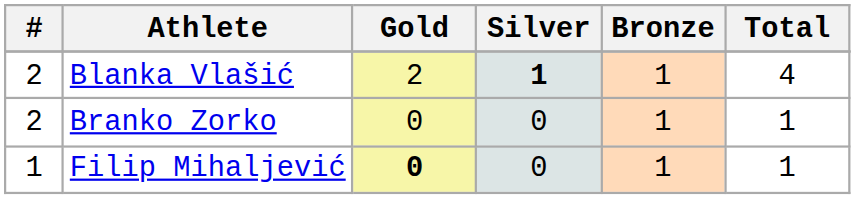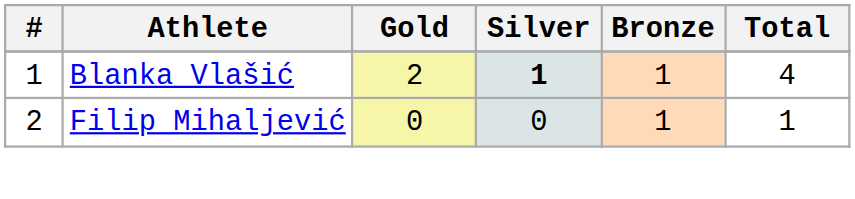 <table class=wikitable style="border:1px solid #AAAAAA">
 <tr bgcolor="#EFEFEF">
 <th width=20>#</th>
 <th>Athlete</th>
 <th width=50>Gold</th>
 <th width=50>Silver</th>
 <th width=50>Bronze</th>
 <th width=50>Total</th>
 </tr>
 <tr>
 </tr>
 <tr align="center" bgcolor="#FFFFFF">
-<td>2</td>
+<td>1</td>
 <td align="left"><a href='#'>Blanka Vlašić</a></td>
 <td style="background:#F7F6A8;">2</td>
 <td style="background:#DCE5E5;"><strong>1</strong></td>
 <td style="background:#FFDAB9;">1</td>
 <td>4</td>
 </tr>
 <tr align="center" bgcolor="#FFFFFF">
 <td>2</td>
-<td align="left"><a href='#'>Branko Zorko</a></td>
+<td align="left"><a href='#'>Filip Mihaljević</a></td>
 <td style="background:#F7F6A8;">0</td>
 <td style="background:#DCE5E5;">0</td>
 <td style="background:#FFDAB9;">1</td>
 <td>1</td>
 </tr>
-<tr align="center" bgcolor="#FFFFFF">
-<td>1</td>
-<td align="left"><a href='#'>Filip Mihaljević</a></td>
-<td style="background:#F7F6A8;"><strong>0</strong></td>
-<td style="background:#DCE5E5;">0</td>
-<td style="background:#FFDAB9;">1</td>
-<td>1</td>
-</tr>
 </table>
